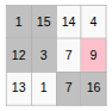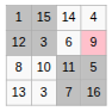 <table class="wikitable" style="margin-left:auto;margin-right:auto;text-align:center;width:8em;height:8em;table-layout:fixed;">
 <tr>
 <td style="background-color: silver;">1</td>
 <td style="background-color: silver;">15</td>
 <td>14</td>
 <td>4</td>
 </tr>
 <tr>
 <td style="background-color: silver;">12</td>
 <td style="background-color: silver;">3</td>
-<td>7</td>
+<td>6</td>
 <td style="background: pink;">9</td>
 </tr>
 <tr>
+<td>8</td>
+<td>10</td>
+<td style="background-color: silver;">11</td>
+<td style="background-color: silver;">5</td>
+</tr>
+<tr>
 <td>13</td>
-<td>1</td>
+<td>3</td>
 <td style="background-color: silver;">7</td>
 <td style="background-color: silver;">16</td>
 </tr>
 </table>
